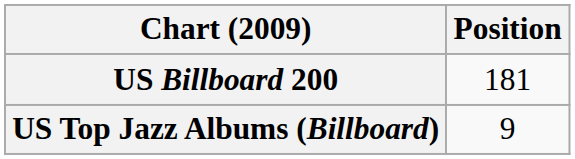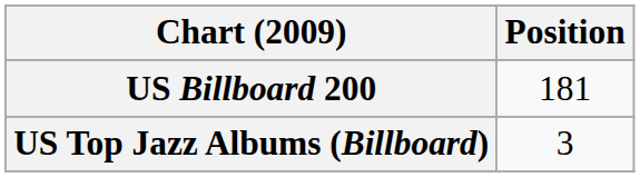 <table class="wikitable sortable plainrowheaders" style="text-align:center">
 <tr>
 <th scope="col">Chart (2009)</th>
 <th scope="col">Position</th>
 </tr>
 <tr>
 <th scope="row">US <em>Billboard</em> 200</th>
 <td>181</td>
 </tr>
 <tr>
 <th scope="row">US Top Jazz Albums (<em>Billboard</em>)</th>
-<td>9</td>
+<td>3</td>
 </tr>
 </table>
